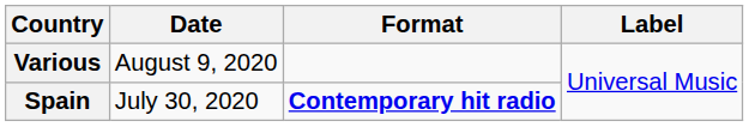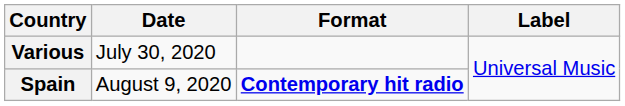 <table class="wikitable plainrowheaders">
 <tr>
 <th>Country</th>
 <th>Date</th>
 <th>Format</th>
 <th>Label</th>
 </tr>
 <tr>
 <th scope="row">Various</th>
-<td>August 9, 2020</td>
+<td>July 30, 2020</td>
 <td></td>
 <td rowspan="2"><a href='#'>Universal Music</a></td>
 </tr>
 <tr>
 <th scope="row">Spain</th>
-<td>July 30, 2020</td>
+<td>August 9, 2020</td>
 <td><strong><a href='#'>Contemporary hit radio</a></strong></td>
 </tr>
 </table>
